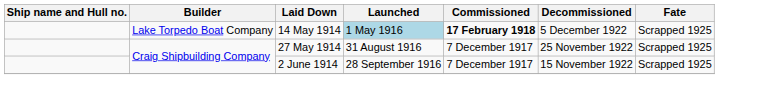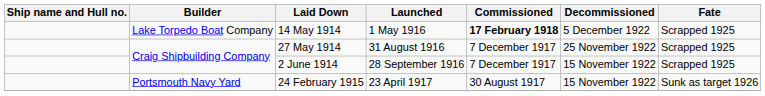 <table class="sortable wikitable">
 <tr>
 <th>Ship name and Hull no.</th>
 <th>Builder</th>
 <th>Laid Down</th>
 <th>Launched</th>
 <th>Commissioned</th>
 <th>Decommissioned</th>
 <th>Fate</th>
 </tr>
 <tr>
 <td></td>
 <td><a href='#'>Lake Torpedo Boat</a> Company</td>
 <td>14 May 1914</td>
-<td style="background: lightblue;">1 May 1916</td>
+<td>1 May 1916</td>
 <td><strong>17 February 1918</strong></td>
 <td>5 December 1922</td>
 <td>Scrapped 1925</td>
 </tr>
 <tr>
 <td></td>
 <td rowspan="2"><a href='#'>Craig Shipbuilding Company</a></td>
 <td>27 May 1914</td>
 <td>31 August 1916</td>
 <td>7 December 1917</td>
 <td>25 November 1922</td>
 <td>Scrapped 1925</td>
 </tr>
 <tr>
 <td></td>
 <td>2 June 1914</td>
 <td>28 September 1916</td>
 <td>7 December 1917</td>
 <td>15 November 1922</td>
 <td>Scrapped 1925</td>
 </tr>
 <tr>
+<td></td>
+<td><a href='#'>Portsmouth Navy Yard</a></td>
+<td>24 February 1915</td>
+<td>23 April 1917</td>
+<td>30 August 1917</td>
+<td>15 November 1922</td>
+<td>Sunk as target 1926</td>
+</tr>
+<tr>
 </tr>
 </table>
